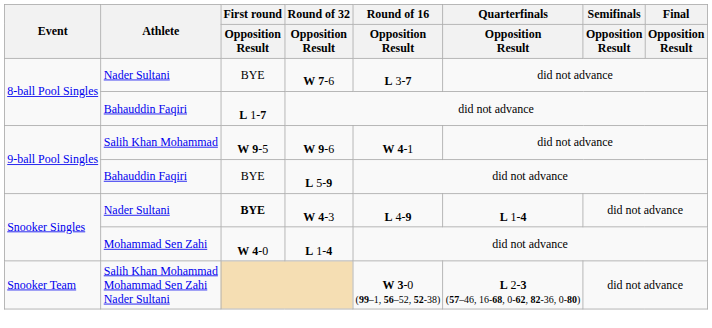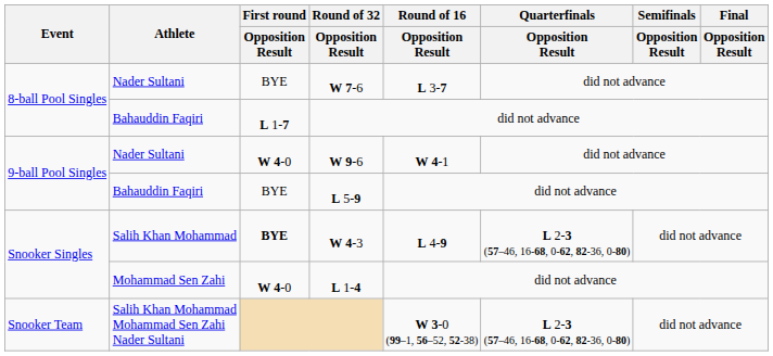 <table class="wikitable" style="font-size:90%">
 <tr>
 <th rowspan="2">Event</th>
 <th rowspan="2">Athlete</th>
 <th>First round</th>
 <th>Round of 32</th>
 <th>Round of 16</th>
 <th>Quarterfinals</th>
 <th>Semifinals</th>
 <th>Final</th>
 </tr>
 <tr>
 <th>Opposition<br>Result</th>
 <th>Opposition<br>Result</th>
 <th>Opposition<br>Result</th>
 <th>Opposition<br>Result</th>
 <th>Opposition<br>Result</th>
 <th>Opposition<br>Result</th>
 </tr>
 <tr>
 <td rowspan=2><a href='#'>8-ball Pool Singles</a></td>
 <td><a href='#'>Nader Sultani</a></td>
 <td align=center>BYE</td>
 <td align=center><br><strong>W</strong> <strong>7</strong>-6</td>
 <td align=center><br><strong>L</strong> 3-<strong>7</strong></td>
 <td align=center colspan="7">did not advance</td>
 </tr>
 <tr>
 <td><a href='#'>Bahauddin Faqiri</a></td>
 <td align=center><br><strong>L</strong> 1-<strong>7</strong></td>
 <td align=center colspan="7">did not advance</td>
 </tr>
 <tr>
 <td rowspan=2><a href='#'>9-ball Pool Singles</a></td>
-<td><a href='#'>Salih Khan Mohammad</a></td>
-<td align=center><br><strong>W</strong> <strong>9</strong>-5</td>
+<td><a href='#'>Nader Sultani</a></td>
+<td align=center><br><strong>W</strong> <strong>4</strong>-0</td>
 <td align=center><br><strong>W</strong> <strong>9</strong>-6</td>
 <td align=center><br><strong>W</strong> <strong>4</strong>-1</td>
 <td align=center colspan="7">did not advance</td>
 </tr>
 <tr>
 <td><a href='#'>Bahauddin Faqiri</a></td>
 <td align=center>BYE</td>
 <td align=center><br><strong>L</strong> 5-<strong>9</strong></td>
 <td align=center colspan="7">did not advance</td>
 </tr>
 <tr>
 <td rowspan=2><a href='#'>Snooker Singles</a></td>
-<td><a href='#'>Nader Sultani</a></td>
+<td><a href='#'>Salih Khan Mohammad</a></td>
 <td align=center><strong>BYE</strong></td>
 <td align=center><br><strong>W</strong> <strong>4</strong>-3</td>
 <td align=center><br><strong>L</strong> 4-<strong>9</strong></td>
-<td align=center><br><strong>L</strong> 1-<strong>4</strong></td>
+<td align=center><br><strong>L</strong> 2-<strong>3</strong><br><small>(<strong>57</strong>–46, 16-<strong>68</strong>, 0-<strong>62</strong>, <strong>82</strong>-36, 0-<strong>80</strong>)</small></td>
 <td align=center colspan="7">did not advance</td>
 </tr>
 <tr>
 <td><a href='#'>Mohammad Sen Zahi</a></td>
 <td align=center><br><strong>W</strong> <strong>4</strong>-0</td>
 <td align=center><br><strong>L</strong> 1-<strong>4</strong></td>
 <td align=center colspan="7">did not advance</td>
 </tr>
 <tr>
 <td><a href='#'>Snooker Team</a></td>
 <td><a href='#'>Salih Khan Mohammad</a><br><a href='#'>Mohammad Sen Zahi</a><br><a href='#'>Nader Sultani</a></td>
 <td align=center colspan=2 bgcolor=wheat></td>
 <td align=center><br><strong>W</strong> <strong>3</strong>-0<br><small>(<strong>99</strong>–1, <strong>56</strong>–52, <strong>52</strong>-38)</small></td>
 <td align=center><br><strong>L</strong> 2-<strong>3</strong><br><small>(<strong>57</strong>–46, 16-<strong>68</strong>, 0-<strong>62</strong>, <strong>82</strong>-36, 0-<strong>80</strong>)</small></td>
 <td align=center colspan="7">did not advance</td>
 </tr>
 </table>
